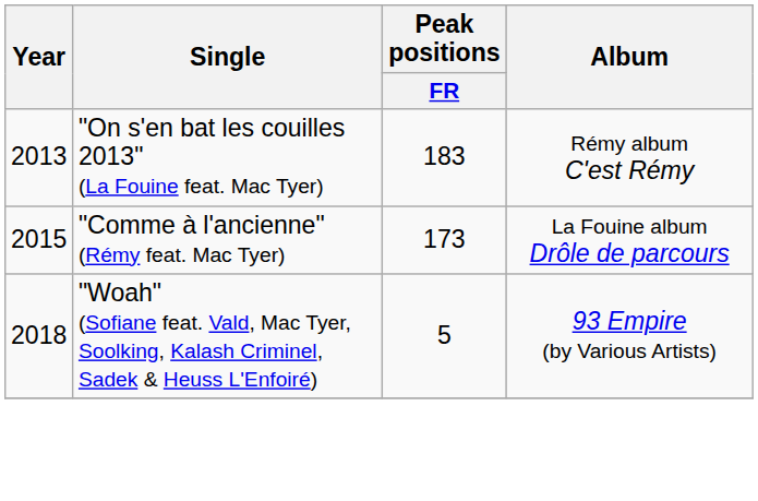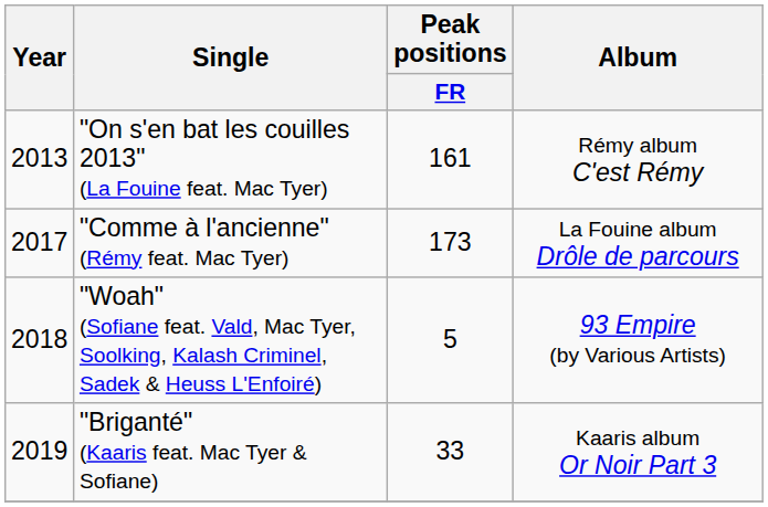 <table class="wikitable">
 <tr>
 <th align="center" rowspan="2" width="10">Year</th>
 <th align="center" rowspan="2" width="190">Single</th>
 <th align="center" colspan="1" width="20">Peak positions</th>
 <th align="center" rowspan="2" width="150">Album</th>
 </tr>
 <tr>
 <th scope="col" style="width:3em;font-size:90%;"><a href='#'>FR</a><br></th>
 </tr>
 <tr>
 <td style="text-align:center;">2013</td>
 <td>"On s'en bat les couilles 2013" <br><small>(<a href='#'>La Fouine</a> feat. Mac Tyer)</small></td>
-<td style="text-align:center;">183</td>
+<td style="text-align:center;">161</td>
 <td style="text-align:center;"><small>Rémy album</small><br><em>C'est Rémy</em></td>
 </tr>
 <tr>
-<td style="text-align:center;">2015</td>
+<td style="text-align:center;">2017</td>
 <td>"Comme à l'ancienne" <br><small>(<a href='#'>Rémy</a> feat. Mac Tyer)</small></td>
 <td style="text-align:center;">173</td>
 <td style="text-align:center;"><small>La Fouine album</small><br><em><a href='#'>Drôle de parcours</a></em></td>
 </tr>
 <tr>
 <td style="text-align:center;">2018</td>
 <td>"Woah" <br><small>(<a href='#'>Sofiane</a> feat. <a href='#'>Vald</a>, Mac Tyer, <a href='#'>Soolking</a>, <a href='#'>Kalash Criminel</a>, <a href='#'>Sadek</a> & <a href='#'>Heuss L'Enfoiré</a>)</small></td>
 <td style="text-align:center;">5</td>
 <td style="text-align:center;"><em><a href='#'>93 Empire</a></em><br><small>(by Various Artists)</small></td>
 </tr>
 <tr>
+<td style="text-align:center;">2019</td>
+<td>"Briganté" <br><small>(<a href='#'>Kaaris</a> feat. Mac Tyer & Sofiane)</small></td>
+<td style="text-align:center;">33</td>
+<td style="text-align:center;"><small>Kaaris album</small><br><em><a href='#'>Or Noir Part 3</a></em></td>
+</tr>
+<tr>
 </tr>
 </table>
